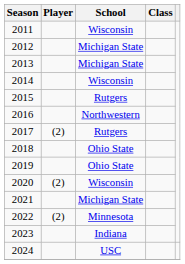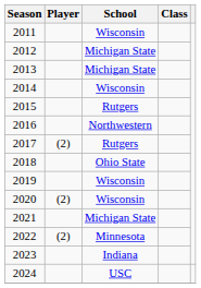 <table class="wikitable sortable" style="text-align: center;">
 <tr>
 <th>Season</th>
 <th>Player</th>
 <th>School</th>
 <th>Class</th>
 <th class="unsortable"></th>
 </tr>
 <tr>
 <td>2011</td>
 <td></td>
 <td><a href='#'>Wisconsin</a></td>
 <td></td>
 <td rowspan=13></td>
 </tr>
 <tr>
 <td>2012</td>
 <td></td>
 <td><a href='#'>Michigan State</a></td>
 <td></td>
 </tr>
 <tr>
 <td>2013</td>
 <td></td>
 <td><a href='#'>Michigan State</a></td>
 <td></td>
 </tr>
 <tr>
 <td>2014</td>
 <td></td>
 <td><a href='#'>Wisconsin</a></td>
 <td></td>
 </tr>
 <tr>
 <td>2015</td>
 <td></td>
 <td><a href='#'>Rutgers</a></td>
 <td></td>
 </tr>
 <tr>
 <td>2016</td>
 <td></td>
 <td><a href='#'>Northwestern</a></td>
 <td></td>
 </tr>
 <tr>
 <td>2017</td>
 <td> (2)</td>
 <td><a href='#'>Rutgers</a></td>
 <td></td>
 </tr>
 <tr>
 <td>2018</td>
 <td></td>
 <td><a href='#'>Ohio State</a></td>
 <td></td>
 </tr>
 <tr>
 <td>2019</td>
 <td></td>
-<td><a href='#'>Ohio State</a></td>
+<td><a href='#'>Wisconsin</a></td>
 <td></td>
 </tr>
 <tr>
 <td>2020</td>
 <td> (2)</td>
 <td><a href='#'>Wisconsin</a></td>
 <td></td>
 </tr>
 <tr>
 <td>2021</td>
 <td></td>
 <td><a href='#'>Michigan State</a></td>
 <td></td>
 </tr>
 <tr>
 <td>2022</td>
 <td> (2)</td>
 <td><a href='#'>Minnesota</a></td>
 <td></td>
 </tr>
 <tr>
 <td>2023</td>
 <td></td>
 <td><a href='#'>Indiana</a></td>
 <td></td>
 </tr>
 <tr>
 <td>2024</td>
 <td></td>
 <td><a href='#'>USC</a></td>
 <td></td>
 <td></td>
 </tr>
 <tr>
 </tr>
 </table>
